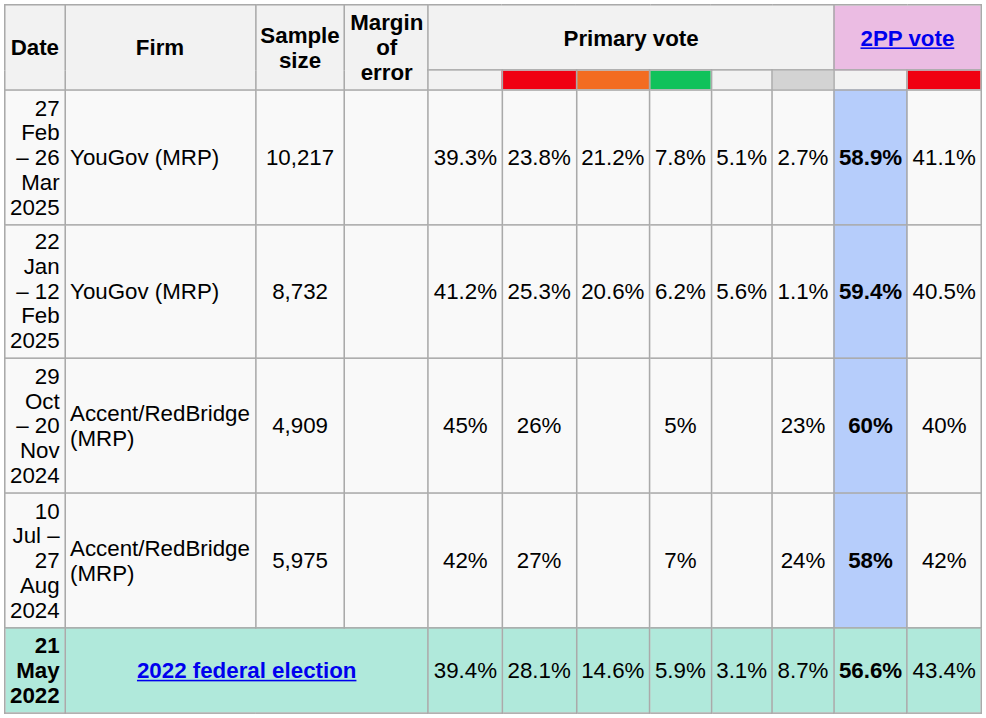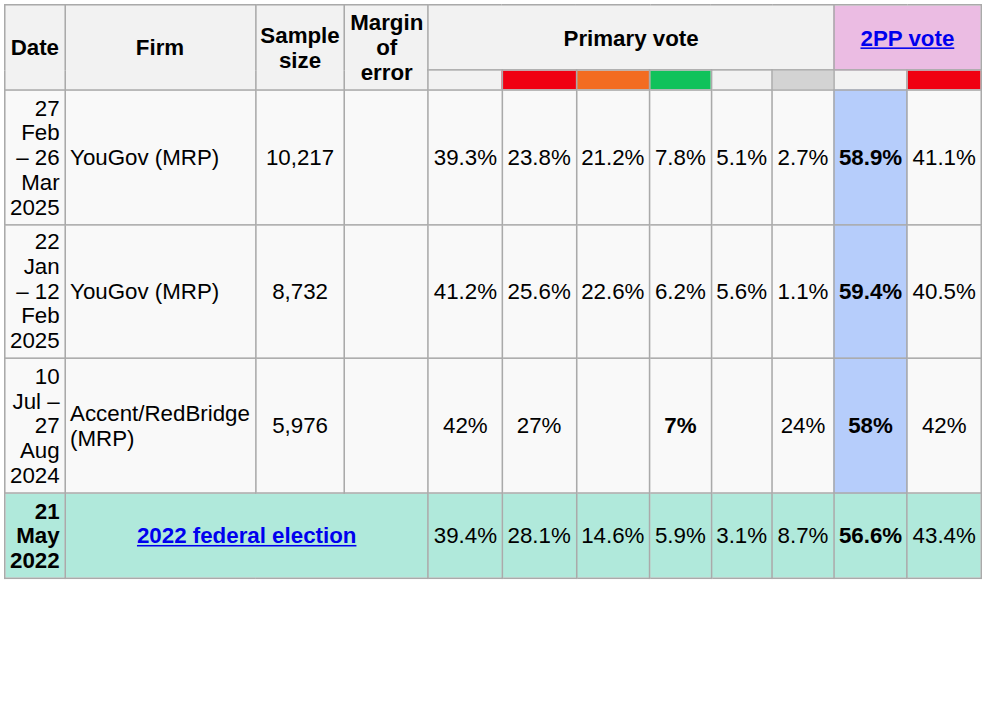 <table class="nowrap wikitable tpl-blanktable" style=text-align:center;font-size:90%>
 <tr>
 <th rowspan=2>Date</th>
 <th rowspan=2>Firm</th>
 <th rowspan=2>Sample<br>size</th>
 <th rowspan=2>Margin<br>of error</th>
 <th colspan=6>Primary vote</th>
 <th colspan=2 class=unsortable style=background:#ebbce3><a href='#'>2PP vote</a></th>
 </tr>
 <tr>
 <th style=background:></th>
 <th class="unsortable" style="background:#F00011"></th>
 <th class=unsortable style=background:#f36c21></th>
 <th class=unsortable style=background:#10C25B></th>
 <th class=unsortable style=background:></th>
 <th class=unsortable style=background:lightgray></th>
 <th style=background:></th>
 <th class="unsortable" style="background:#F00011"></th>
 </tr>
 <tr>
 <td align=right>27 Feb – 26 Mar 2025</td>
 <td align=left>YouGov (MRP)</td>
 <td>10,217</td>
 <td></td>
 <td>39.3%</td>
 <td>23.8%</td>
 <td>21.2%</td>
 <td>7.8%</td>
 <td>5.1%</td>
 <td>2.7%</td>
 <th style="background:#B6CDFB">58.9%</th>
 <td>41.1%</td>
 </tr>
 <tr>
 <td align=right>22 Jan – 12 Feb 2025</td>
 <td align=left>YouGov (MRP)</td>
 <td>8,732</td>
 <td></td>
 <td>41.2%</td>
-<td>25.3%</td>
-<td>20.6%</td>
+<td>25.6%</td>
+<td>22.6%</td>
 <td>6.2%</td>
 <td>5.6%</td>
 <td>1.1%</td>
 <th style="background:#B6CDFB">59.4%</th>
 <td>40.5%</td>
 </tr>
 <tr>
-<td align=right>29 Oct – 20 Nov 2024</td>
-<td align=left>Accent/RedBridge (MRP)</td>
-<td>4,909</td>
-<td></td>
-<td>45%</td>
-<td>26%</td>
-<td></td>
-<td>5%</td>
-<td></td>
-<td>23%</td>
-<th style="background:#B6CDFB">60%</th>
-<td>40%</td>
-</tr>
-<tr>
 <td align=right>10 Jul – 27 Aug 2024</td>
 <td align=left>Accent/RedBridge (MRP)</td>
-<td>5,975</td>
+<td>5,976</td>
 <td></td>
 <td>42%</td>
 <td>27%</td>
 <td></td>
-<td>7%</td>
+<td><strong>7%</strong></td>
 <td></td>
 <td>24%</td>
 <th style="background:#B6CDFB">58%</th>
 <td>42%</td>
 </tr>
 <tr style=background:#b0e9db>
 <td style=text-align:right data-sort-value=21-May-2022><strong>21 May 2022</strong></td>
 <td colspan=3 style=text-align:center><strong><a href='#'>2022 federal election</a></strong></td>
 <td>39.4%</td>
 <td>28.1%</td>
 <td>14.6%</td>
 <td>5.9%</td>
 <td>3.1%</td>
 <td>8.7%</td>
 <td><strong>56.6%</strong></td>
 <td>43.4%</td>
 </tr>
 </table>
